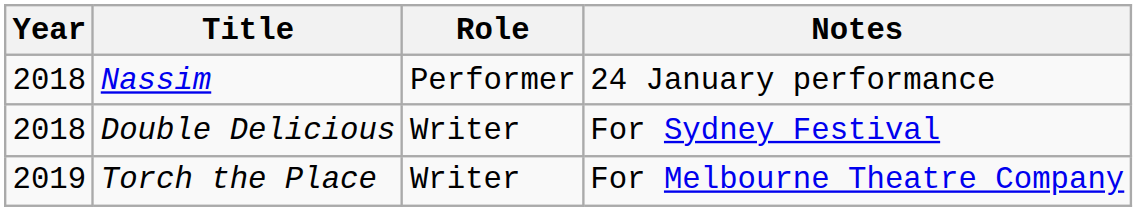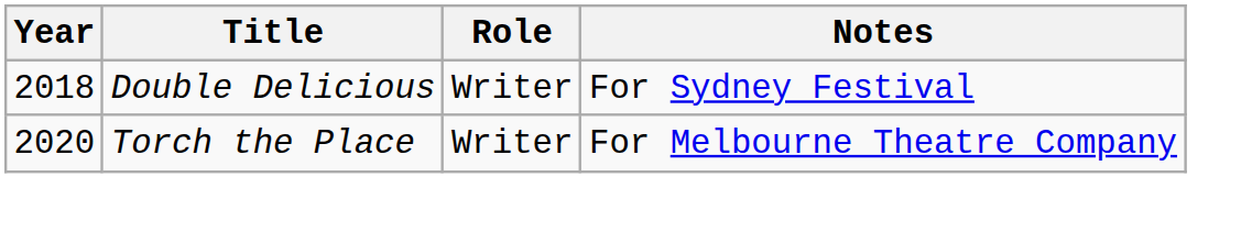 <table class="wikitable">
 <tr>
 <th>Year</th>
 <th>Title</th>
 <th>Role</th>
 <th>Notes</th>
 </tr>
 <tr>
 <td>2018</td>
-<td><em><a href='#'>Nassim</a></em></td>
-<td>Performer</td>
-<td>24 January performance</td>
-</tr>
-<tr>
-<td>2018</td>
 <td><em>Double Delicious</em></td>
 <td>Writer</td>
 <td>For <a href='#'>Sydney Festival</a></td>
 </tr>
 <tr>
-<td>2019</td>
+<td>2020</td>
 <td><em>Torch the Place</em></td>
 <td>Writer</td>
 <td>For <a href='#'>Melbourne Theatre Company</a></td>
 </tr>
 </table>
